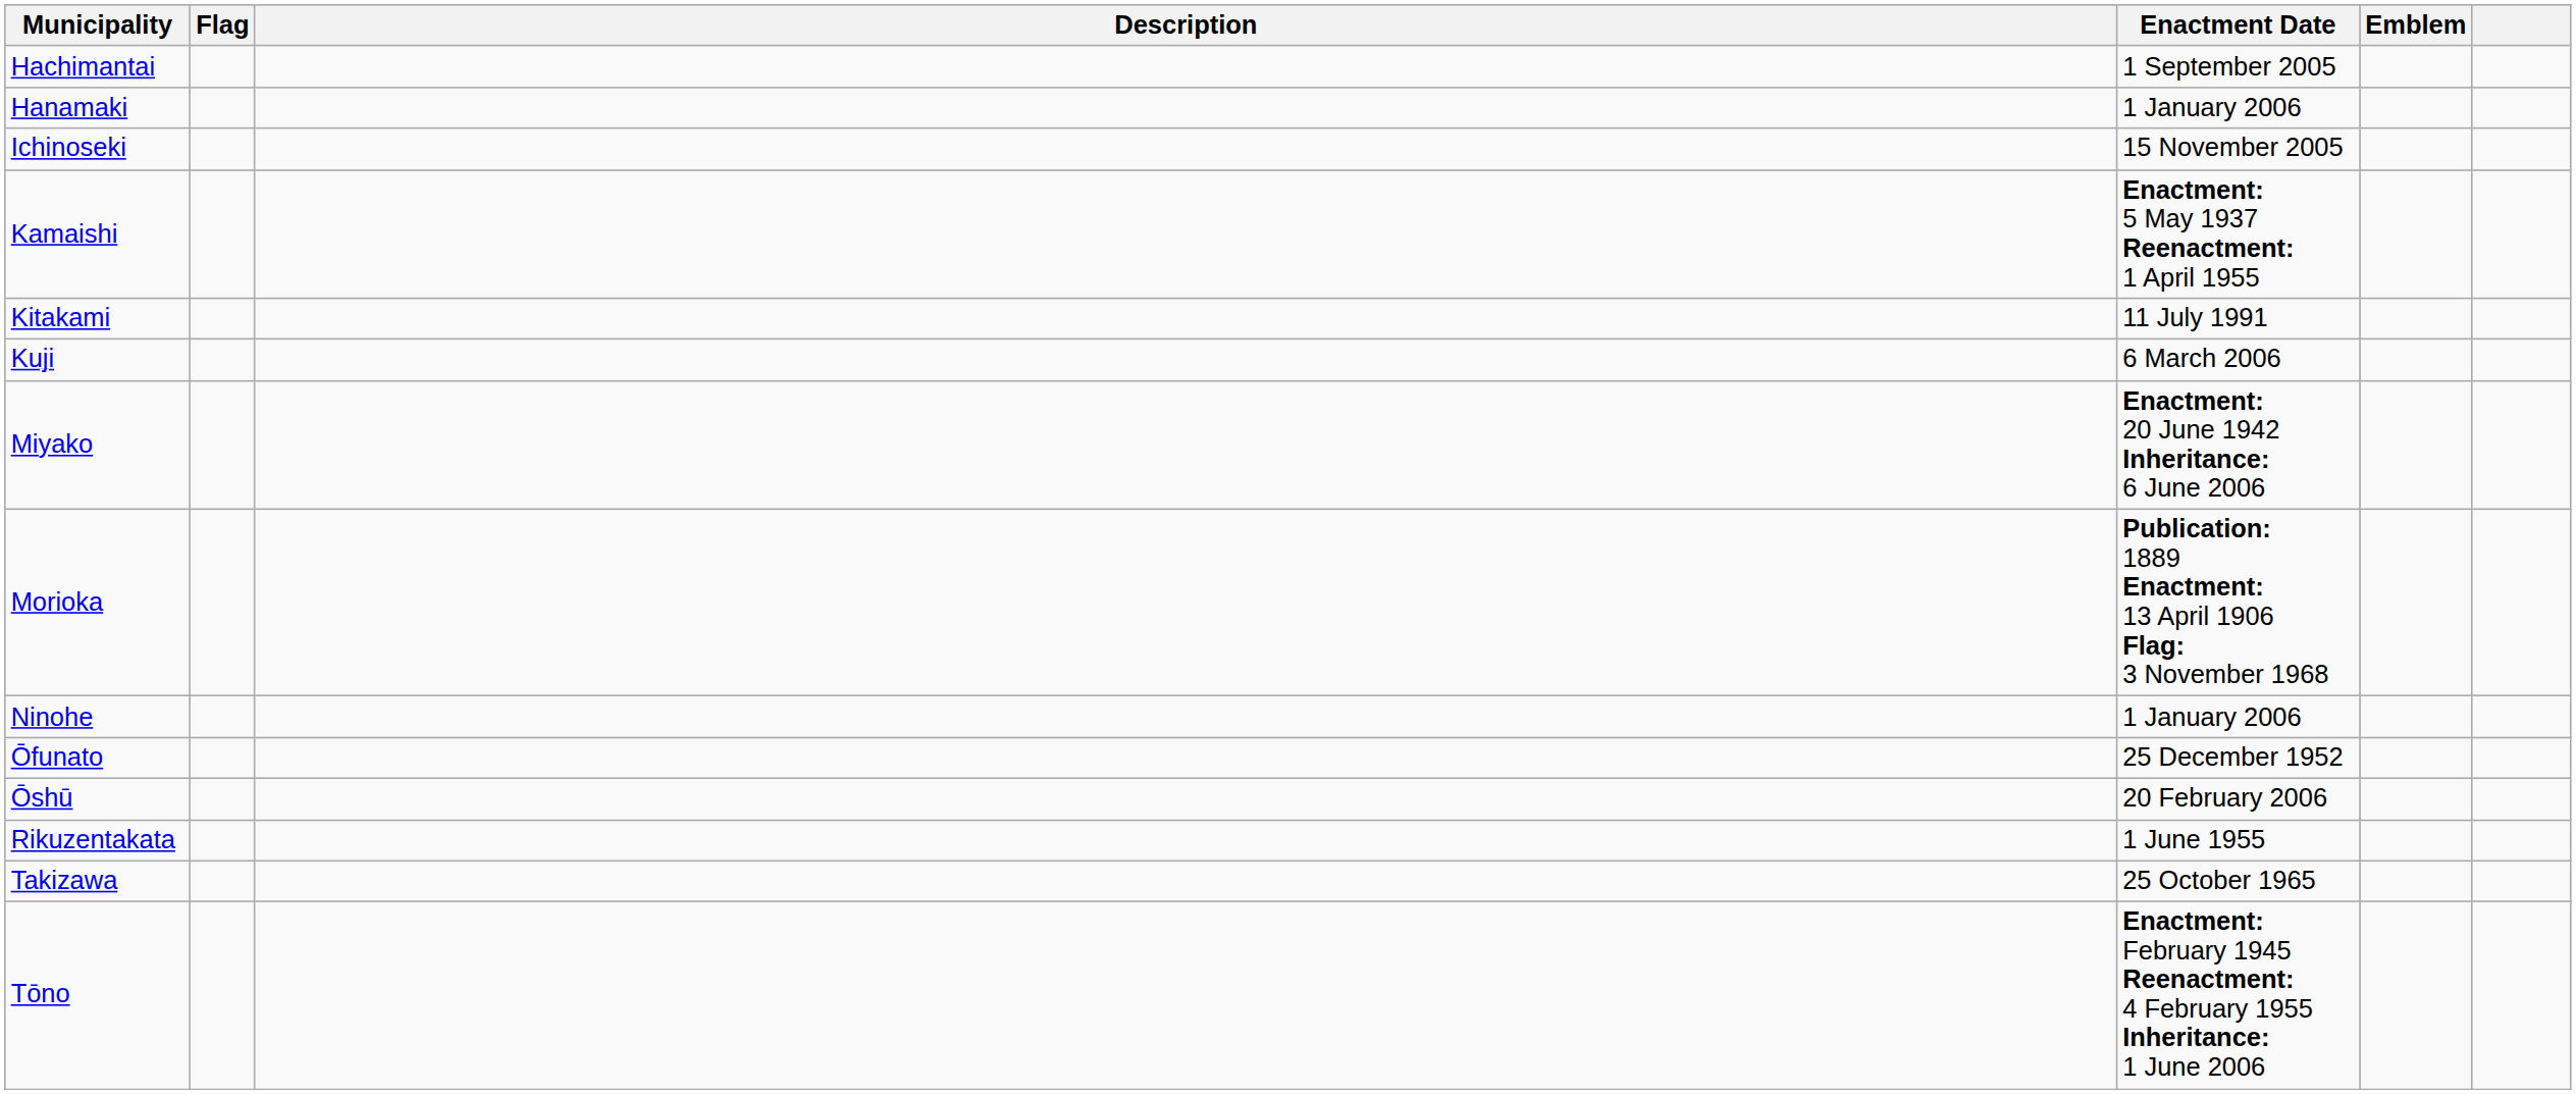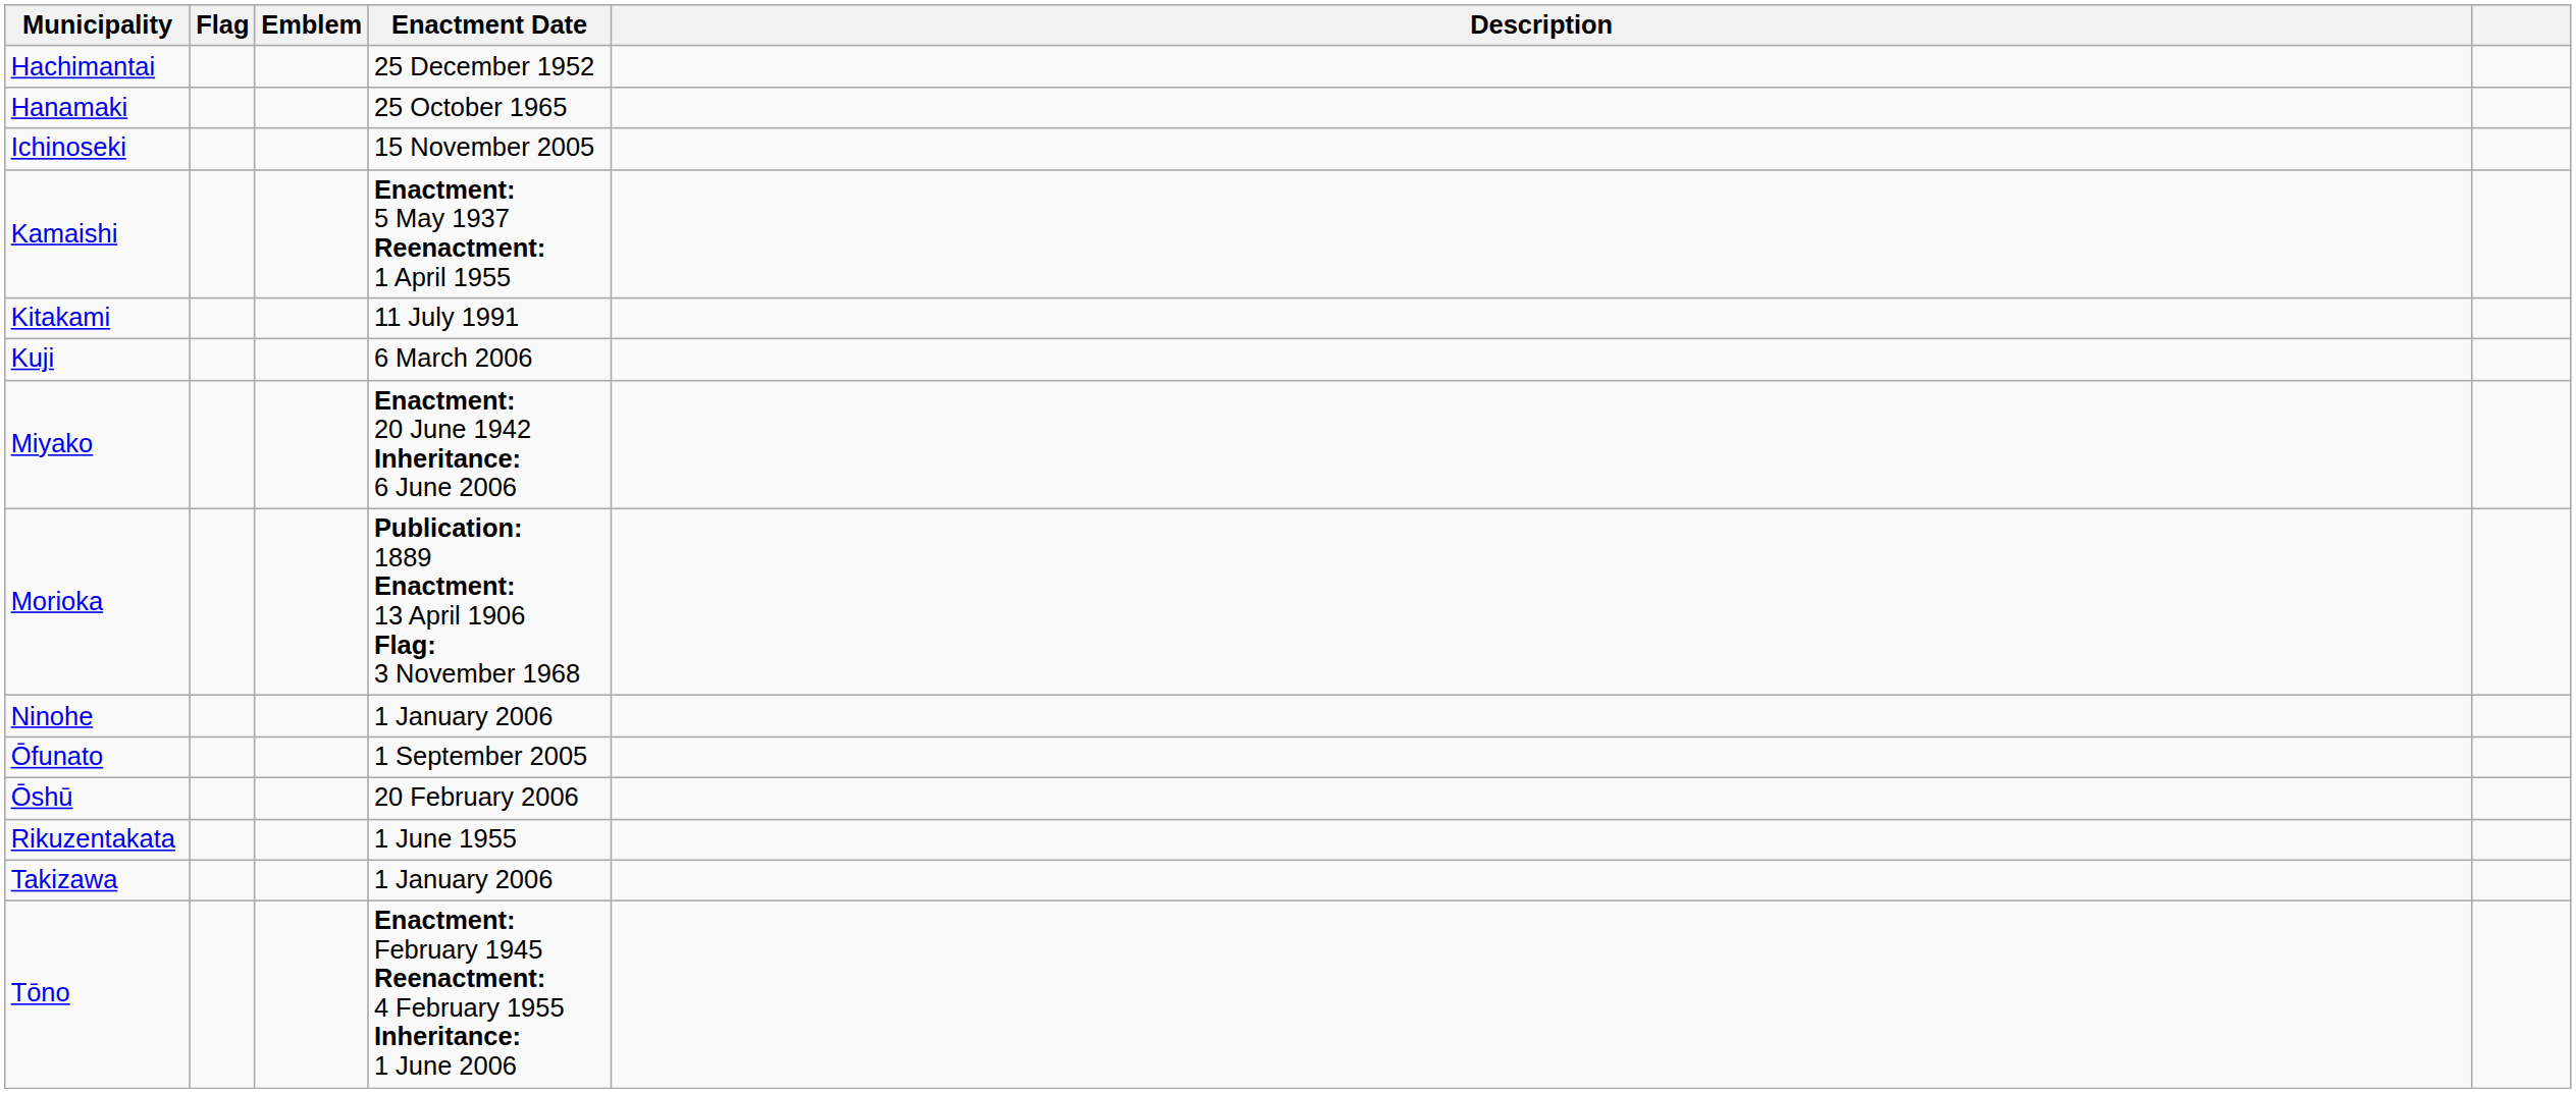 <table class="wikitable" style="width:100%;">
 <tr>
 <th style="width:12ch;">Municipality</th>
 <th style="width:1px;">Flag</th>
+<th style="width:1px;">Emblem</th>
+<th style="width:16ch;">Enactment Date</th>
 <th>Description</th>
-<th style="width:16ch;">Enactment Date</th>
-<th style="width:1px;">Emblem</th>
 <th style="width:6ch;"></th>
 </tr>
 <tr>
 <td><a href='#'>Hachimantai</a></td>
 <td></td>
 <td></td>
-<td>1 September 2005</td>
+<td>25 December 1952</td>
 <td></td>
 <td></td>
 </tr>
 <tr>
 <td><a href='#'>Hanamaki</a></td>
 <td></td>
 <td></td>
-<td>1 January 2006</td>
+<td>25 October 1965</td>
 <td></td>
 <td></td>
 </tr>
 <tr>
 <td><a href='#'>Ichinoseki</a></td>
 <td></td>
 <td></td>
 <td>15 November 2005</td>
 <td></td>
 <td></td>
 </tr>
 <tr>
 <td><a href='#'>Kamaishi</a></td>
 <td></td>
 <td></td>
 <td><strong>Enactment:</strong><br>5 May 1937<br><strong>Reenactment:</strong><br>1 April 1955</td>
 <td></td>
 <td></td>
 </tr>
 <tr>
 <td><a href='#'>Kitakami</a></td>
 <td></td>
 <td></td>
 <td>11 July 1991</td>
 <td></td>
 <td></td>
 </tr>
 <tr>
 <td><a href='#'>Kuji</a></td>
 <td></td>
 <td></td>
 <td>6 March 2006</td>
 <td></td>
 <td></td>
 </tr>
 <tr>
 <td><a href='#'>Miyako</a></td>
 <td></td>
 <td></td>
 <td><strong>Enactment:</strong><br>20 June 1942<br><strong>Inheritance:</strong><br>6 June 2006</td>
 <td></td>
 <td></td>
 </tr>
 <tr>
 <td><a href='#'>Morioka</a></td>
 <td></td>
 <td></td>
 <td><strong>Publication:</strong><br>1889<br><strong>Enactment:</strong><br>13 April 1906<br><strong>Flag:</strong><br>3 November 1968</td>
 <td></td>
 <td></td>
 </tr>
 <tr>
 <td><a href='#'>Ninohe</a></td>
 <td></td>
 <td></td>
 <td>1 January 2006</td>
 <td></td>
 <td></td>
 </tr>
 <tr>
 <td><a href='#'>Ōfunato</a></td>
 <td></td>
 <td></td>
-<td>25 December 1952</td>
+<td>1 September 2005</td>
 <td></td>
 <td></td>
 </tr>
 <tr>
 <td><a href='#'>Ōshū</a></td>
 <td></td>
 <td></td>
 <td>20 February 2006</td>
 <td></td>
 <td></td>
 </tr>
 <tr>
 <td><a href='#'>Rikuzentakata</a></td>
 <td></td>
 <td></td>
 <td>1 June 1955</td>
 <td></td>
 <td></td>
 </tr>
 <tr>
 <td><a href='#'>Takizawa</a></td>
 <td></td>
 <td></td>
-<td>25 October 1965</td>
+<td>1 January 2006</td>
 <td></td>
 <td></td>
 </tr>
 <tr>
 <td><a href='#'>Tōno</a></td>
 <td></td>
 <td></td>
 <td><strong>Enactment:</strong><br>February 1945<br><strong>Reenactment:</strong><br>4 February 1955<br><strong>Inheritance:</strong><br>1 June 2006</td>
 <td></td>
 <td></td>
 </tr>
 </table>
